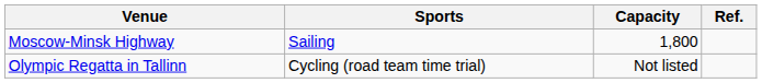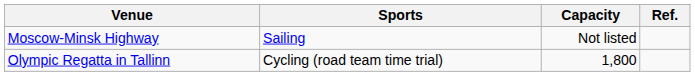 <table class="wikitable sortable" width=780px>
 <tr>
 <th>Venue</th>
 <th>Sports</th>
 <th>Capacity</th>
 <th class="unsortable">Ref.</th>
 </tr>
 <tr>
 <td><a href='#'>Moscow-Minsk Highway</a></td>
 <td><a href='#'>Sailing</a></td>
-<td align="right">1,800</td>
+<td align="right">Not listed</td>
 <td align=center></td>
 </tr>
 <tr>
 <td><a href='#'>Olympic Regatta in Tallinn</a></td>
 <td>Cycling (road team time trial)</td>
-<td align="right">Not listed</td>
+<td align="right">1,800</td>
 <td align=center></td>
 </tr>
 </table>
